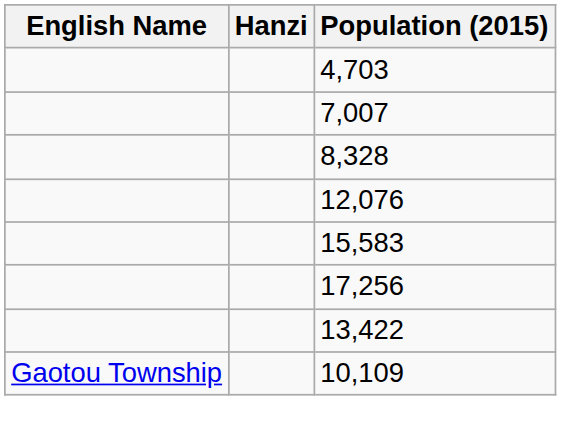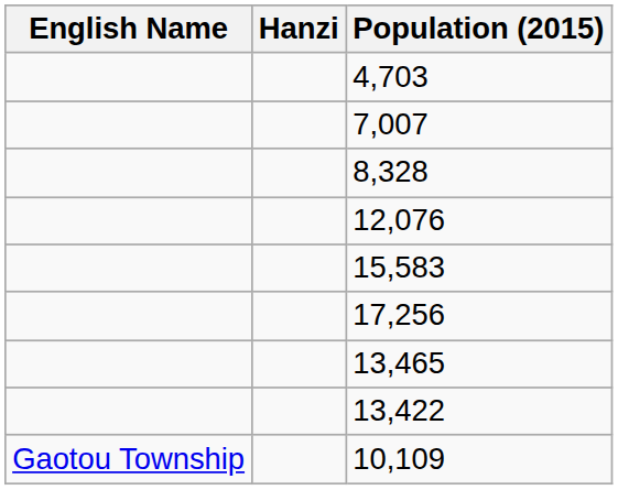 <table class="wikitable">
 <tr>
 <th>English Name</th>
 <th>Hanzi</th>
 <th>Population (2015)</th>
 </tr>
 <tr>
 <td></td>
 <td></td>
 <td>4,703</td>
 </tr>
 <tr>
 <td></td>
 <td></td>
 <td>7,007</td>
 </tr>
 <tr>
 <td></td>
 <td></td>
 <td>8,328</td>
 </tr>
 <tr>
 <td></td>
 <td></td>
 <td>12,076</td>
 </tr>
 <tr>
 <td></td>
 <td></td>
 <td>15,583</td>
 </tr>
 <tr>
 <td></td>
 <td></td>
 <td>17,256</td>
 </tr>
 <tr>
 <td></td>
 <td></td>
+<td>13,465</td>
+</tr>
+<tr>
+<td></td>
+<td></td>
 <td>13,422</td>
 </tr>
 <tr>
 <td><a href='#'>Gaotou Township</a></td>
 <td></td>
 <td>10,109</td>
 </tr>
 </table>
